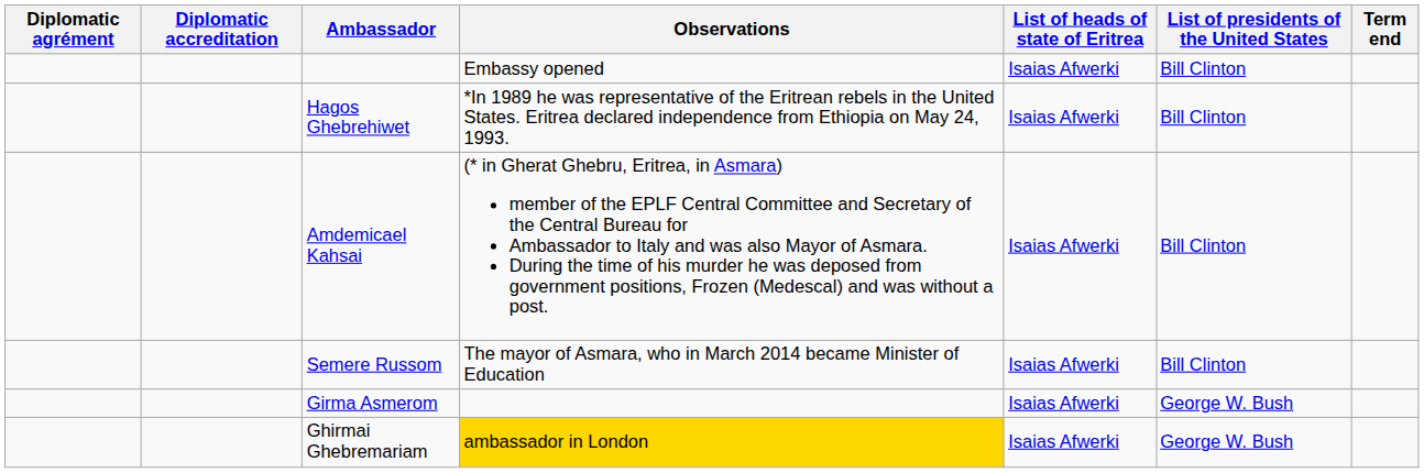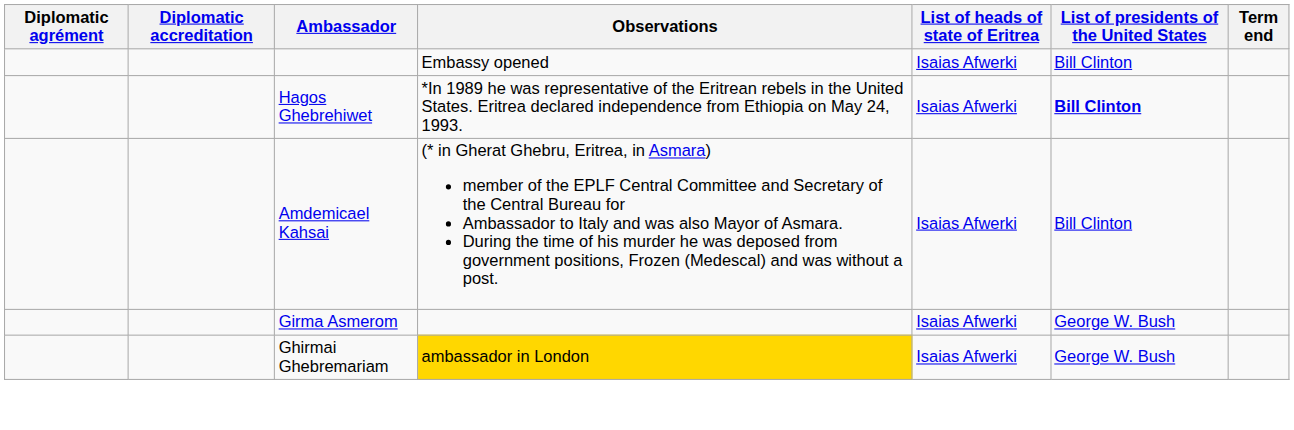 <table class="wikitable sortable">
 <tr>
 <th>Diplomatic <a href='#'>agrément</a></th>
 <th><a href='#'>Diplomatic accreditation</a></th>
 <th><a href='#'>Ambassador</a></th>
 <th>Observations</th>
 <th><a href='#'>List of heads of state of Eritrea</a></th>
 <th><a href='#'>List of presidents of the United States</a></th>
 <th>Term end</th>
 </tr>
 <tr>
 <td></td>
 <td></td>
 <td></td>
 <td>Embassy opened</td>
 <td><a href='#'>Isaias Afwerki</a></td>
 <td><a href='#'>Bill Clinton</a></td>
 <td></td>
 </tr>
 <tr>
 <td></td>
 <td></td>
 <td><a href='#'>Hagos Ghebrehiwet</a></td>
 <td>*In 1989 he was representative of the Eritrean rebels in the United States. Eritrea declared independence from Ethiopia on May 24, 1993.</td>
 <td><a href='#'>Isaias Afwerki</a></td>
-<td><a href='#'>Bill Clinton</a></td>
+<td><strong><a href='#'>Bill Clinton</a></strong></td>
 <td></td>
 </tr>
 <tr>
 <td></td>
 <td></td>
 <td><a href='#'>Amdemicael Kahsai</a></td>
 <td>(* in Gherat Ghebru, Eritrea,  in <a href='#'>Asmara</a>)<br><ul><li>member of the EPLF Central Committee and Secretary of the Central Bureau for</li><li>Ambassador to Italy and was also Mayor of Asmara.</li><li>During the time of his murder he was deposed from government positions, Frozen (Medescal) and was without a post.</li></ul></td>
-<td><a href='#'>Isaias Afwerki</a></td>
-<td><a href='#'>Bill Clinton</a></td>
-<td></td>
-</tr>
-<tr>
-<td></td>
-<td></td>
-<td><a href='#'>Semere Russom</a></td>
-<td>The mayor of Asmara, who in March 2014 became Minister of Education</td>
 <td><a href='#'>Isaias Afwerki</a></td>
 <td><a href='#'>Bill Clinton</a></td>
 <td></td>
 </tr>
 <tr>
 <td></td>
 <td></td>
 <td><a href='#'>Girma Asmerom</a></td>
 <td></td>
 <td><a href='#'>Isaias Afwerki</a></td>
 <td><a href='#'>George W. Bush</a></td>
 <td></td>
 </tr>
 <tr>
 <td></td>
 <td></td>
 <td>Ghirmai Ghebremariam</td>
 <td style="background: gold;"> ambassador in London</td>
 <td><a href='#'>Isaias Afwerki</a></td>
 <td><a href='#'>George W. Bush</a></td>
 <td></td>
 </tr>
 </table>
